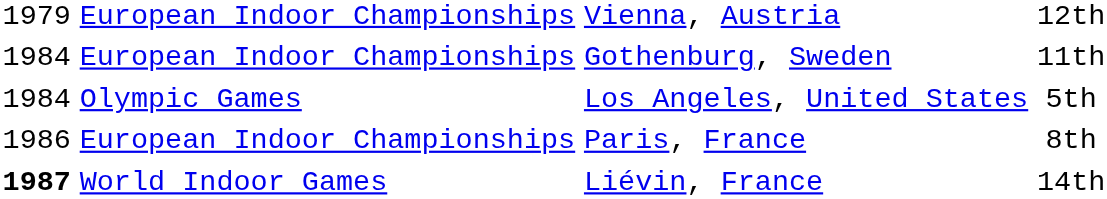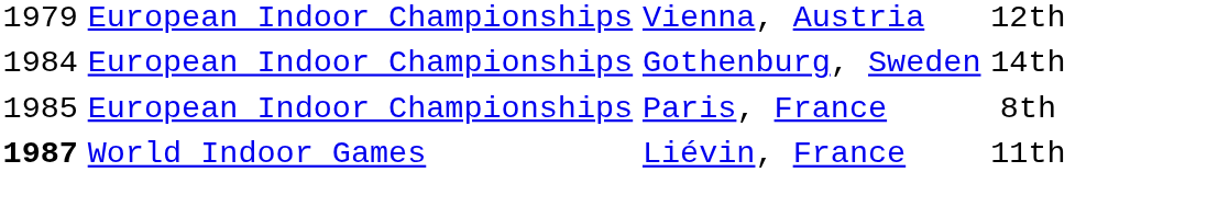 <table>
 <tr>
 <td>1979</td>
 <td><a href='#'>European Indoor Championships</a></td>
 <td><a href='#'>Vienna</a>, <a href='#'>Austria</a></td>
 <td align="center">12th</td>
 <td></td>
 </tr>
 <tr>
 <td>1984</td>
 <td><a href='#'>European Indoor Championships</a></td>
 <td><a href='#'>Gothenburg</a>, <a href='#'>Sweden</a></td>
-<td align="center">11th</td>
+<td align="center">14th</td>
 <td></td>
 </tr>
 <tr>
-<td>1984</td>
-<td><a href='#'>Olympic Games</a></td>
-<td><a href='#'>Los Angeles</a>, <a href='#'>United States</a></td>
-<td align="center">5th</td>
-<td></td>
-</tr>
-<tr>
-<td>1986</td>
+<td>1985</td>
 <td><a href='#'>European Indoor Championships</a></td>
 <td><a href='#'>Paris</a>, <a href='#'>France</a></td>
 <td align="center">8th</td>
 <td></td>
 </tr>
 <tr>
 <td><strong>1987</strong></td>
 <td><a href='#'>World Indoor Games</a></td>
 <td><a href='#'>Liévin</a>, <a href='#'>France</a></td>
-<td align="center">14th</td>
+<td align="center">11th</td>
 <td></td>
 </tr>
 </table>
